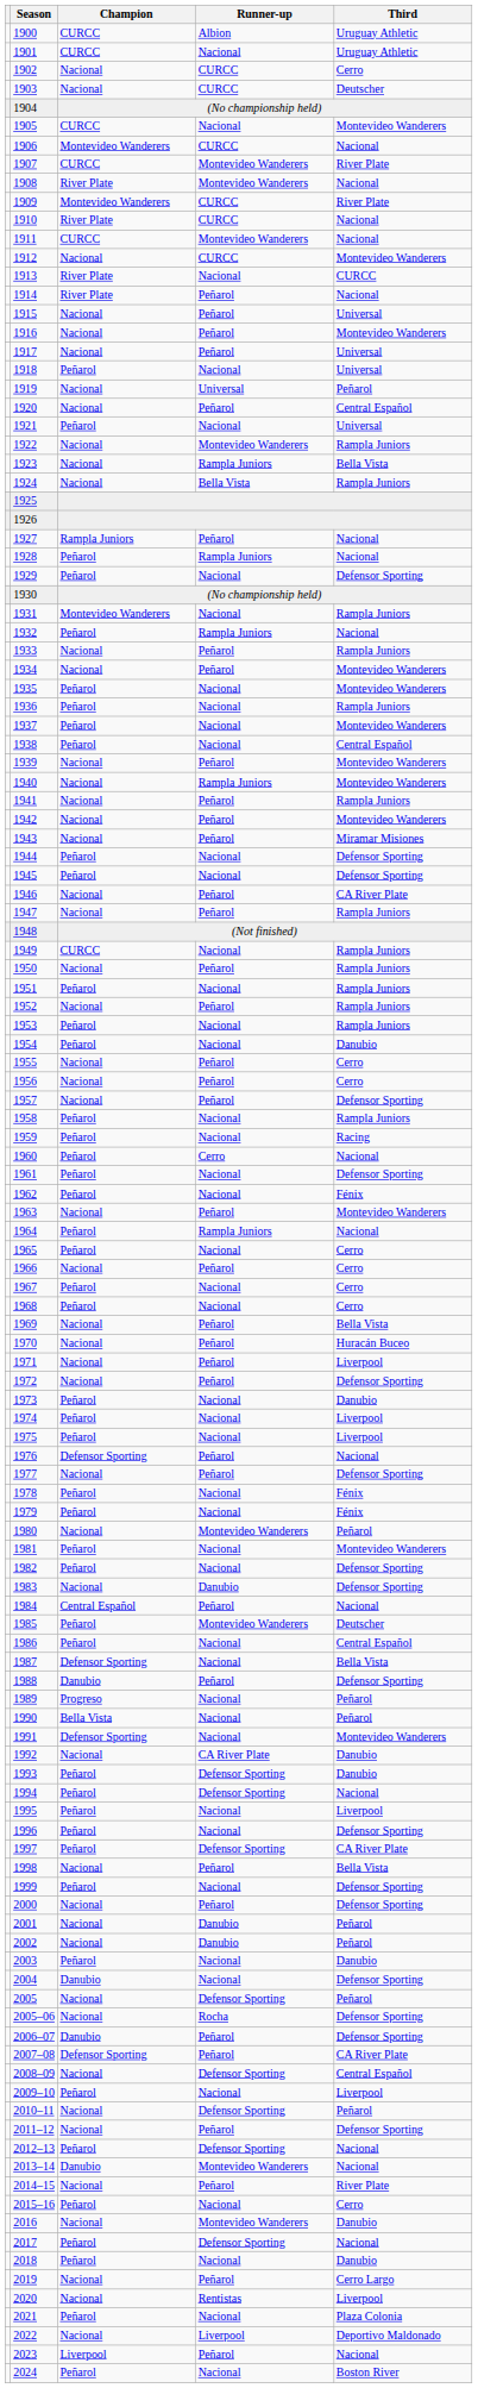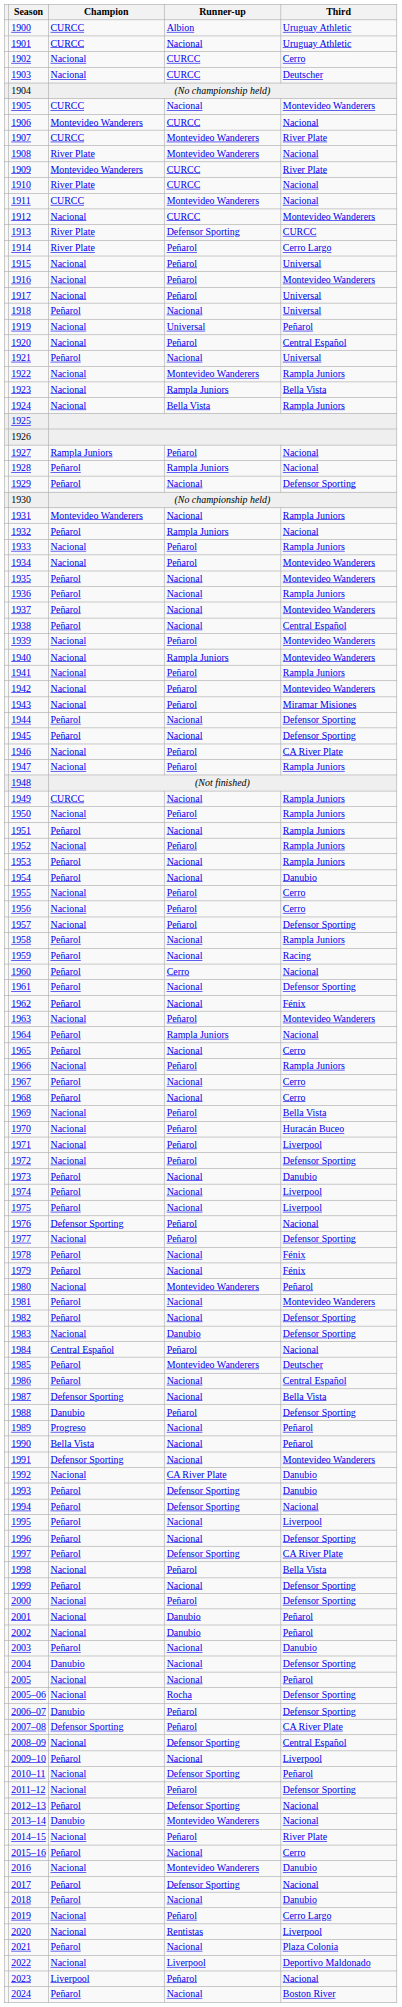 <table class="wikitable sortable">
 <tr>
 <th width= px></th>
 <th width= px>Season</th>
 <th width= 180px>Champion</th>
 <th width= 180px>Runner-up</th>
 <th width= 180px>Third</th>
 </tr>
 <tr>
 <td></td>
 <td><a href='#'>1900</a></td>
 <td><a href='#'>CURCC</a> </td>
 <td><a href='#'>Albion</a></td>
 <td><a href='#'>Uruguay Athletic</a></td>
 </tr>
 <tr>
 <td></td>
 <td><a href='#'>1901</a></td>
 <td><a href='#'>CURCC</a> </td>
 <td><a href='#'>Nacional</a></td>
 <td><a href='#'>Uruguay Athletic</a></td>
 </tr>
 <tr>
 <td></td>
 <td><a href='#'>1902</a></td>
 <td><a href='#'>Nacional</a> </td>
 <td><a href='#'>CURCC</a></td>
 <td><a href='#'>Cerro</a></td>
 </tr>
 <tr>
 <td></td>
 <td><a href='#'>1903</a></td>
 <td><a href='#'>Nacional</a> </td>
 <td><a href='#'>CURCC</a></td>
 <td><a href='#'>Deutscher</a></td>
 </tr>
 <tr bgcolor=#efefef>
 <td></td>
 <td>1904</td>
 <td colspan=3 align=center><em>(No championship held)</em></td>
 </tr>
 <tr>
 <td></td>
 <td><a href='#'>1905</a></td>
 <td><a href='#'>CURCC</a> </td>
 <td><a href='#'>Nacional</a></td>
 <td><a href='#'>Montevideo Wanderers</a></td>
 </tr>
 <tr>
 <td></td>
 <td><a href='#'>1906</a></td>
 <td><a href='#'>Montevideo Wanderers</a> </td>
 <td><a href='#'>CURCC</a></td>
 <td><a href='#'>Nacional</a></td>
 </tr>
 <tr>
 <td></td>
 <td><a href='#'>1907</a></td>
 <td><a href='#'>CURCC</a> </td>
 <td><a href='#'>Montevideo Wanderers</a></td>
 <td><a href='#'>River Plate</a></td>
 </tr>
 <tr>
 <td></td>
 <td><a href='#'>1908</a></td>
 <td><a href='#'>River Plate</a> </td>
 <td><a href='#'>Montevideo Wanderers</a></td>
 <td><a href='#'>Nacional</a></td>
 </tr>
 <tr>
 <td></td>
 <td><a href='#'>1909</a></td>
 <td><a href='#'>Montevideo Wanderers</a> </td>
 <td><a href='#'>CURCC</a></td>
 <td><a href='#'>River Plate</a></td>
 </tr>
 <tr>
 <td></td>
 <td><a href='#'>1910</a></td>
 <td><a href='#'>River Plate</a> </td>
 <td><a href='#'>CURCC</a></td>
 <td><a href='#'>Nacional</a></td>
 </tr>
 <tr>
 <td></td>
 <td><a href='#'>1911</a></td>
 <td><a href='#'>CURCC</a> </td>
 <td><a href='#'>Montevideo Wanderers</a></td>
 <td><a href='#'>Nacional</a></td>
 </tr>
 <tr>
 <td></td>
 <td><a href='#'>1912</a></td>
 <td><a href='#'>Nacional</a> </td>
 <td><a href='#'>CURCC</a></td>
 <td><a href='#'>Montevideo Wanderers</a></td>
 </tr>
 <tr>
 <td></td>
 <td><a href='#'>1913</a></td>
 <td><a href='#'>River Plate</a> </td>
-<td><a href='#'>Nacional</a></td>
+<td><a href='#'>Defensor Sporting</a></td>
 <td><a href='#'>CURCC</a></td>
 </tr>
 <tr>
 <td></td>
 <td><a href='#'>1914</a></td>
 <td><a href='#'>River Plate</a> </td>
 <td><a href='#'>Peñarol</a></td>
-<td><a href='#'>Nacional</a></td>
+<td><a href='#'>Cerro Largo</a></td>
 </tr>
 <tr>
 <td></td>
 <td><a href='#'>1915</a></td>
 <td><a href='#'>Nacional</a> </td>
 <td><a href='#'>Peñarol</a></td>
 <td><a href='#'>Universal</a></td>
 </tr>
 <tr>
 <td></td>
 <td><a href='#'>1916</a></td>
 <td><a href='#'>Nacional</a> </td>
 <td><a href='#'>Peñarol</a></td>
 <td><a href='#'>Montevideo Wanderers</a></td>
 </tr>
 <tr>
 <td></td>
 <td><a href='#'>1917</a></td>
 <td><a href='#'>Nacional</a> </td>
 <td><a href='#'>Peñarol</a></td>
 <td><a href='#'>Universal</a></td>
 </tr>
 <tr>
 <td></td>
 <td><a href='#'>1918</a></td>
 <td><a href='#'>Peñarol</a> </td>
 <td><a href='#'>Nacional</a></td>
 <td><a href='#'>Universal</a></td>
 </tr>
 <tr>
 <td></td>
 <td><a href='#'>1919</a></td>
 <td><a href='#'>Nacional</a> </td>
 <td><a href='#'>Universal</a></td>
 <td><a href='#'>Peñarol</a></td>
 </tr>
 <tr>
 <td></td>
 <td><a href='#'>1920</a></td>
 <td><a href='#'>Nacional</a> </td>
 <td><a href='#'>Peñarol</a></td>
 <td><a href='#'>Central Español</a></td>
 </tr>
 <tr>
 <td></td>
 <td><a href='#'>1921</a></td>
 <td><a href='#'>Peñarol</a> </td>
 <td><a href='#'>Nacional</a></td>
 <td><a href='#'>Universal</a></td>
 </tr>
 <tr>
 <td></td>
 <td><a href='#'>1922</a></td>
 <td><a href='#'>Nacional</a> </td>
 <td><a href='#'>Montevideo Wanderers</a></td>
 <td><a href='#'>Rampla Juniors</a></td>
 </tr>
 <tr>
 <td></td>
 <td><a href='#'>1923</a></td>
 <td><a href='#'>Nacional</a> </td>
 <td><a href='#'>Rampla Juniors</a></td>
 <td><a href='#'>Bella Vista</a></td>
 </tr>
 <tr>
 <td></td>
 <td><a href='#'>1924</a></td>
 <td><a href='#'>Nacional</a> </td>
 <td><a href='#'>Bella Vista</a></td>
 <td><a href='#'>Rampla Juniors</a></td>
 </tr>
 <tr bgcolor=#efefef>
 <td></td>
 <td><a href='#'>1925</a></td>
 <td colspan=4></td>
 </tr>
 <tr bgcolor=#efefef>
 <td></td>
 <td>1926</td>
 <td colspan=3></td>
 </tr>
 <tr>
 <td></td>
 <td><a href='#'>1927</a></td>
 <td><a href='#'>Rampla Juniors</a> </td>
 <td><a href='#'>Peñarol</a></td>
 <td><a href='#'>Nacional</a></td>
 </tr>
 <tr>
 <td></td>
 <td><a href='#'>1928</a></td>
 <td><a href='#'>Peñarol</a> </td>
 <td><a href='#'>Rampla Juniors</a></td>
 <td><a href='#'>Nacional</a></td>
 </tr>
 <tr>
 <td></td>
 <td><a href='#'>1929</a></td>
 <td><a href='#'>Peñarol</a> </td>
 <td><a href='#'>Nacional</a></td>
 <td><a href='#'>Defensor Sporting</a></td>
 </tr>
 <tr bgcolor=#efefef>
 <td></td>
 <td>1930</td>
 <td colspan=3 align=center><em>(No championship held)</em></td>
 </tr>
 <tr>
 <td></td>
 <td><a href='#'>1931</a></td>
 <td><a href='#'>Montevideo Wanderers</a> </td>
 <td><a href='#'>Nacional</a></td>
 <td><a href='#'>Rampla Juniors</a></td>
 </tr>
 <tr>
 <td></td>
 <td><a href='#'>1932</a></td>
 <td><a href='#'>Peñarol</a> </td>
 <td><a href='#'>Rampla Juniors</a></td>
 <td><a href='#'>Nacional</a></td>
 </tr>
 <tr>
 <td></td>
 <td><a href='#'>1933</a></td>
 <td><a href='#'>Nacional</a> </td>
 <td><a href='#'>Peñarol</a></td>
 <td><a href='#'>Rampla Juniors</a></td>
 </tr>
 <tr>
 <td></td>
 <td><a href='#'>1934</a></td>
 <td><a href='#'>Nacional</a> </td>
 <td><a href='#'>Peñarol</a></td>
 <td><a href='#'>Montevideo Wanderers</a></td>
 </tr>
 <tr>
 <td></td>
 <td><a href='#'>1935</a></td>
 <td><a href='#'>Peñarol</a> </td>
 <td><a href='#'>Nacional</a></td>
 <td><a href='#'>Montevideo Wanderers</a></td>
 </tr>
 <tr>
 <td></td>
 <td><a href='#'>1936</a></td>
 <td><a href='#'>Peñarol</a> </td>
 <td><a href='#'>Nacional</a></td>
 <td><a href='#'>Rampla Juniors</a></td>
 </tr>
 <tr>
 <td></td>
 <td><a href='#'>1937</a></td>
 <td><a href='#'>Peñarol</a> </td>
 <td><a href='#'>Nacional</a></td>
 <td><a href='#'>Montevideo Wanderers</a></td>
 </tr>
 <tr>
 <td></td>
 <td><a href='#'>1938</a></td>
 <td><a href='#'>Peñarol</a> </td>
 <td><a href='#'>Nacional</a></td>
 <td><a href='#'>Central Español</a></td>
 </tr>
 <tr>
 <td></td>
 <td><a href='#'>1939</a></td>
 <td><a href='#'>Nacional</a> </td>
 <td><a href='#'>Peñarol</a></td>
 <td><a href='#'>Montevideo Wanderers</a></td>
 </tr>
 <tr>
 <td></td>
 <td><a href='#'>1940</a></td>
 <td><a href='#'>Nacional</a> </td>
 <td><a href='#'>Rampla Juniors</a></td>
 <td><a href='#'>Montevideo Wanderers</a></td>
 </tr>
 <tr>
 <td></td>
 <td><a href='#'>1941</a></td>
 <td><a href='#'>Nacional</a> </td>
 <td><a href='#'>Peñarol</a></td>
 <td><a href='#'>Rampla Juniors</a></td>
 </tr>
 <tr>
 <td></td>
 <td><a href='#'>1942</a></td>
 <td><a href='#'>Nacional</a> </td>
 <td><a href='#'>Peñarol</a></td>
 <td><a href='#'>Montevideo Wanderers</a></td>
 </tr>
 <tr>
 <td></td>
 <td><a href='#'>1943</a></td>
 <td><a href='#'>Nacional</a> </td>
 <td><a href='#'>Peñarol</a></td>
 <td><a href='#'>Miramar Misiones</a></td>
 </tr>
 <tr>
 <td></td>
 <td><a href='#'>1944</a></td>
 <td><a href='#'>Peñarol</a> </td>
 <td><a href='#'>Nacional</a></td>
 <td><a href='#'>Defensor Sporting</a></td>
 </tr>
 <tr>
 <td></td>
 <td><a href='#'>1945</a></td>
 <td><a href='#'>Peñarol</a> </td>
 <td><a href='#'>Nacional</a></td>
 <td><a href='#'>Defensor Sporting</a></td>
 </tr>
 <tr>
 <td></td>
 <td><a href='#'>1946</a></td>
 <td><a href='#'>Nacional</a> </td>
 <td><a href='#'>Peñarol</a></td>
 <td><a href='#'>CA River Plate</a></td>
 </tr>
 <tr>
 <td></td>
 <td><a href='#'>1947</a></td>
 <td><a href='#'>Nacional</a> </td>
 <td><a href='#'>Peñarol</a></td>
 <td><a href='#'>Rampla Juniors</a></td>
 </tr>
 <tr bgcolor=#efefef>
 <td></td>
 <td><a href='#'>1948</a></td>
 <td colspan=3 align=center><em>(Not finished)</em></td>
 </tr>
 <tr>
 <td></td>
 <td><a href='#'>1949</a></td>
 <td><a href='#'>CURCC</a> </td>
 <td><a href='#'>Nacional</a></td>
 <td><a href='#'>Rampla Juniors</a></td>
 </tr>
 <tr>
 <td></td>
 <td><a href='#'>1950</a></td>
 <td><a href='#'>Nacional</a> </td>
 <td><a href='#'>Peñarol</a></td>
 <td><a href='#'>Rampla Juniors</a></td>
 </tr>
 <tr>
 <td></td>
 <td><a href='#'>1951</a></td>
 <td><a href='#'>Peñarol</a> </td>
 <td><a href='#'>Nacional</a></td>
 <td><a href='#'>Rampla Juniors</a></td>
 </tr>
 <tr>
 <td></td>
 <td><a href='#'>1952</a></td>
 <td><a href='#'>Nacional</a> </td>
 <td><a href='#'>Peñarol</a></td>
 <td><a href='#'>Rampla Juniors</a></td>
 </tr>
 <tr>
 <td></td>
 <td><a href='#'>1953</a></td>
 <td><a href='#'>Peñarol</a> </td>
 <td><a href='#'>Nacional</a></td>
 <td><a href='#'>Rampla Juniors</a></td>
 </tr>
 <tr>
 <td></td>
 <td><a href='#'>1954</a></td>
 <td><a href='#'>Peñarol</a> </td>
 <td><a href='#'>Nacional</a></td>
 <td><a href='#'>Danubio</a></td>
 </tr>
 <tr>
 <td></td>
 <td><a href='#'>1955</a></td>
 <td><a href='#'>Nacional</a> </td>
 <td><a href='#'>Peñarol</a></td>
 <td><a href='#'>Cerro</a></td>
 </tr>
 <tr>
 <td></td>
 <td><a href='#'>1956</a></td>
 <td><a href='#'>Nacional</a> </td>
 <td><a href='#'>Peñarol</a></td>
 <td><a href='#'>Cerro</a></td>
 </tr>
 <tr>
 <td></td>
 <td><a href='#'>1957</a></td>
 <td><a href='#'>Nacional</a> </td>
 <td><a href='#'>Peñarol</a></td>
 <td><a href='#'>Defensor Sporting</a></td>
 </tr>
 <tr>
 <td></td>
 <td><a href='#'>1958</a></td>
 <td><a href='#'>Peñarol</a> </td>
 <td><a href='#'>Nacional</a></td>
 <td><a href='#'>Rampla Juniors</a></td>
 </tr>
 <tr>
 <td></td>
 <td><a href='#'>1959</a></td>
 <td><a href='#'>Peñarol</a> </td>
 <td><a href='#'>Nacional</a></td>
 <td><a href='#'>Racing</a></td>
 </tr>
 <tr>
 <td></td>
 <td><a href='#'>1960</a></td>
 <td><a href='#'>Peñarol</a> </td>
 <td><a href='#'>Cerro</a></td>
 <td><a href='#'>Nacional</a></td>
 </tr>
 <tr>
 <td></td>
 <td><a href='#'>1961</a></td>
 <td><a href='#'>Peñarol</a> </td>
 <td><a href='#'>Nacional</a></td>
 <td><a href='#'>Defensor Sporting</a></td>
 </tr>
 <tr>
 <td></td>
 <td><a href='#'>1962</a></td>
 <td><a href='#'>Peñarol</a> </td>
 <td><a href='#'>Nacional</a></td>
 <td><a href='#'>Fénix</a></td>
 </tr>
 <tr>
 <td></td>
 <td><a href='#'>1963</a></td>
 <td><a href='#'>Nacional</a> </td>
 <td><a href='#'>Peñarol</a></td>
 <td><a href='#'>Montevideo Wanderers</a></td>
 </tr>
 <tr>
 <td></td>
 <td><a href='#'>1964</a></td>
 <td><a href='#'>Peñarol</a> </td>
 <td><a href='#'>Rampla Juniors</a></td>
 <td><a href='#'>Nacional</a></td>
 </tr>
 <tr>
 <td></td>
 <td><a href='#'>1965</a></td>
 <td><a href='#'>Peñarol</a> </td>
 <td><a href='#'>Nacional</a></td>
 <td><a href='#'>Cerro</a></td>
 </tr>
 <tr>
 <td></td>
 <td><a href='#'>1966</a></td>
 <td><a href='#'>Nacional</a> </td>
 <td><a href='#'>Peñarol</a></td>
-<td><a href='#'>Cerro</a></td>
+<td><a href='#'>Rampla Juniors</a></td>
 </tr>
 <tr>
 <td></td>
 <td><a href='#'>1967</a></td>
 <td><a href='#'>Peñarol</a> </td>
 <td><a href='#'>Nacional</a></td>
 <td><a href='#'>Cerro</a></td>
 </tr>
 <tr>
 <td></td>
 <td><a href='#'>1968</a></td>
 <td><a href='#'>Peñarol</a> </td>
 <td><a href='#'>Nacional</a></td>
 <td><a href='#'>Cerro</a></td>
 </tr>
 <tr>
 <td></td>
 <td><a href='#'>1969</a></td>
 <td><a href='#'>Nacional</a> </td>
 <td><a href='#'>Peñarol</a></td>
 <td><a href='#'>Bella Vista</a></td>
 </tr>
 <tr>
 <td></td>
 <td><a href='#'>1970</a></td>
 <td><a href='#'>Nacional</a> </td>
 <td><a href='#'>Peñarol</a></td>
 <td><a href='#'>Huracán Buceo</a></td>
 </tr>
 <tr>
 <td></td>
 <td><a href='#'>1971</a></td>
 <td><a href='#'>Nacional</a> </td>
 <td><a href='#'>Peñarol</a></td>
 <td><a href='#'>Liverpool</a></td>
 </tr>
 <tr>
 <td></td>
 <td><a href='#'>1972</a></td>
 <td><a href='#'>Nacional</a> </td>
 <td><a href='#'>Peñarol</a></td>
 <td><a href='#'>Defensor Sporting</a></td>
 </tr>
 <tr>
 <td></td>
 <td><a href='#'>1973</a></td>
 <td><a href='#'>Peñarol</a> </td>
 <td><a href='#'>Nacional</a></td>
 <td><a href='#'>Danubio</a></td>
 </tr>
 <tr>
 <td></td>
 <td><a href='#'>1974</a></td>
 <td><a href='#'>Peñarol</a> </td>
 <td><a href='#'>Nacional</a></td>
 <td><a href='#'>Liverpool</a></td>
 </tr>
 <tr>
 <td></td>
 <td><a href='#'>1975</a></td>
 <td><a href='#'>Peñarol</a> </td>
 <td><a href='#'>Nacional</a></td>
 <td><a href='#'>Liverpool</a></td>
 </tr>
 <tr>
 <td></td>
 <td><a href='#'>1976</a></td>
 <td><a href='#'>Defensor Sporting</a> </td>
 <td><a href='#'>Peñarol</a></td>
 <td><a href='#'>Nacional</a></td>
 </tr>
 <tr>
 <td></td>
 <td><a href='#'>1977</a></td>
 <td><a href='#'>Nacional</a> </td>
 <td><a href='#'>Peñarol</a></td>
 <td><a href='#'>Defensor Sporting</a></td>
 </tr>
 <tr>
 <td></td>
 <td><a href='#'>1978</a></td>
 <td><a href='#'>Peñarol</a> </td>
 <td><a href='#'>Nacional</a></td>
 <td><a href='#'>Fénix</a></td>
 </tr>
 <tr>
 <td></td>
 <td><a href='#'>1979</a></td>
 <td><a href='#'>Peñarol</a> </td>
 <td><a href='#'>Nacional</a></td>
 <td><a href='#'>Fénix</a></td>
 </tr>
 <tr>
 <td></td>
 <td><a href='#'>1980</a></td>
 <td><a href='#'>Nacional</a> </td>
 <td><a href='#'>Montevideo Wanderers</a></td>
 <td><a href='#'>Peñarol</a></td>
 </tr>
 <tr>
 <td></td>
 <td><a href='#'>1981</a></td>
 <td><a href='#'>Peñarol</a> </td>
 <td><a href='#'>Nacional</a></td>
 <td><a href='#'>Montevideo Wanderers</a></td>
 </tr>
 <tr>
 <td></td>
 <td><a href='#'>1982</a></td>
 <td><a href='#'>Peñarol</a> </td>
 <td><a href='#'>Nacional</a></td>
 <td><a href='#'>Defensor Sporting</a></td>
 </tr>
 <tr>
 <td></td>
 <td><a href='#'>1983</a></td>
 <td><a href='#'>Nacional</a> </td>
 <td><a href='#'>Danubio</a></td>
 <td><a href='#'>Defensor Sporting</a></td>
 </tr>
 <tr>
 <td></td>
 <td><a href='#'>1984</a></td>
 <td><a href='#'>Central Español</a> </td>
 <td><a href='#'>Peñarol</a></td>
 <td><a href='#'>Nacional</a></td>
 </tr>
 <tr>
 <td></td>
 <td><a href='#'>1985</a></td>
 <td><a href='#'>Peñarol</a> </td>
 <td><a href='#'>Montevideo Wanderers</a></td>
 <td><a href='#'>Deutscher</a></td>
 </tr>
 <tr>
 <td></td>
 <td><a href='#'>1986</a></td>
 <td><a href='#'>Peñarol</a> </td>
 <td><a href='#'>Nacional</a></td>
 <td><a href='#'>Central Español</a></td>
 </tr>
 <tr>
 <td></td>
 <td><a href='#'>1987</a></td>
 <td><a href='#'>Defensor Sporting</a> </td>
 <td><a href='#'>Nacional</a></td>
 <td><a href='#'>Bella Vista</a></td>
 </tr>
 <tr>
 <td></td>
 <td><a href='#'>1988</a></td>
 <td><a href='#'>Danubio</a> </td>
 <td><a href='#'>Peñarol</a></td>
 <td><a href='#'>Defensor Sporting</a></td>
 </tr>
 <tr>
 <td></td>
 <td><a href='#'>1989</a></td>
 <td><a href='#'>Progreso</a> </td>
 <td><a href='#'>Nacional</a></td>
 <td><a href='#'>Peñarol</a></td>
 </tr>
 <tr>
 <td></td>
 <td><a href='#'>1990</a></td>
 <td><a href='#'>Bella Vista</a> </td>
 <td><a href='#'>Nacional</a></td>
 <td><a href='#'>Peñarol</a></td>
 </tr>
 <tr>
 <td></td>
 <td><a href='#'>1991</a></td>
 <td><a href='#'>Defensor Sporting</a> </td>
 <td><a href='#'>Nacional</a></td>
 <td><a href='#'>Montevideo Wanderers</a></td>
 </tr>
 <tr>
 <td></td>
 <td><a href='#'>1992</a></td>
 <td><a href='#'>Nacional</a> </td>
 <td><a href='#'>CA River Plate</a></td>
 <td><a href='#'>Danubio</a></td>
 </tr>
 <tr>
 <td></td>
 <td><a href='#'>1993</a></td>
 <td><a href='#'>Peñarol</a> </td>
 <td><a href='#'>Defensor Sporting</a></td>
 <td><a href='#'>Danubio</a></td>
 </tr>
 <tr>
 <td></td>
 <td><a href='#'>1994</a></td>
 <td><a href='#'>Peñarol</a> </td>
 <td><a href='#'>Defensor Sporting</a></td>
 <td><a href='#'>Nacional</a></td>
 </tr>
 <tr>
 <td></td>
 <td><a href='#'>1995</a></td>
 <td><a href='#'>Peñarol</a> </td>
 <td><a href='#'>Nacional</a></td>
 <td><a href='#'>Liverpool</a></td>
 </tr>
 <tr>
 <td></td>
 <td><a href='#'>1996</a></td>
 <td><a href='#'>Peñarol</a> </td>
 <td><a href='#'>Nacional</a></td>
 <td><a href='#'>Defensor Sporting</a></td>
 </tr>
 <tr>
 <td></td>
 <td><a href='#'>1997</a></td>
 <td><a href='#'>Peñarol</a> </td>
 <td><a href='#'>Defensor Sporting</a></td>
 <td><a href='#'>CA River Plate</a></td>
 </tr>
 <tr>
 <td></td>
 <td><a href='#'>1998</a></td>
 <td><a href='#'>Nacional</a> </td>
 <td><a href='#'>Peñarol</a></td>
 <td><a href='#'>Bella Vista</a></td>
 </tr>
 <tr>
 <td></td>
 <td><a href='#'>1999</a></td>
 <td><a href='#'>Peñarol</a> </td>
 <td><a href='#'>Nacional</a></td>
 <td><a href='#'>Defensor Sporting</a></td>
 </tr>
 <tr>
 <td></td>
 <td><a href='#'>2000</a></td>
 <td><a href='#'>Nacional</a> </td>
 <td><a href='#'>Peñarol</a></td>
 <td><a href='#'>Defensor Sporting</a></td>
 </tr>
 <tr>
 <td></td>
 <td><a href='#'>2001</a></td>
 <td><a href='#'>Nacional</a> </td>
 <td><a href='#'>Danubio</a></td>
 <td><a href='#'>Peñarol</a></td>
 </tr>
 <tr>
 <td></td>
 <td><a href='#'>2002</a></td>
 <td><a href='#'>Nacional</a> </td>
 <td><a href='#'>Danubio</a></td>
 <td><a href='#'>Peñarol</a></td>
 </tr>
 <tr>
 <td></td>
 <td><a href='#'>2003</a></td>
 <td><a href='#'>Peñarol</a> </td>
 <td><a href='#'>Nacional</a></td>
 <td><a href='#'>Danubio</a></td>
 </tr>
 <tr>
 <td></td>
 <td><a href='#'>2004</a></td>
 <td><a href='#'>Danubio</a> </td>
 <td><a href='#'>Nacional</a></td>
 <td><a href='#'>Defensor Sporting</a></td>
 </tr>
 <tr>
 <td></td>
 <td><a href='#'>2005</a></td>
 <td><a href='#'>Nacional</a> </td>
-<td><a href='#'>Defensor Sporting</a></td>
+<td><a href='#'>Nacional</a></td>
 <td><a href='#'>Peñarol</a></td>
 </tr>
 <tr>
 <td></td>
 <td><a href='#'>2005–06</a></td>
 <td><a href='#'>Nacional</a> </td>
 <td><a href='#'>Rocha</a></td>
 <td><a href='#'>Defensor Sporting</a></td>
 </tr>
 <tr>
 <td></td>
 <td><a href='#'>2006–07</a></td>
 <td><a href='#'>Danubio</a> </td>
 <td><a href='#'>Peñarol</a></td>
 <td><a href='#'>Defensor Sporting</a></td>
 </tr>
 <tr>
 <td></td>
 <td><a href='#'>2007–08</a></td>
 <td><a href='#'>Defensor Sporting</a> </td>
 <td><a href='#'>Peñarol</a></td>
 <td><a href='#'>CA River Plate</a></td>
 </tr>
 <tr>
 <td></td>
 <td><a href='#'>2008–09</a></td>
 <td><a href='#'>Nacional</a> </td>
 <td><a href='#'>Defensor Sporting</a></td>
 <td><a href='#'>Central Español</a></td>
 </tr>
 <tr>
 <td></td>
 <td><a href='#'>2009–10</a></td>
 <td><a href='#'>Peñarol</a> </td>
 <td><a href='#'>Nacional</a></td>
 <td><a href='#'>Liverpool</a></td>
 </tr>
 <tr>
 <td></td>
 <td><a href='#'>2010–11</a></td>
 <td><a href='#'>Nacional</a> </td>
 <td><a href='#'>Defensor Sporting</a></td>
 <td><a href='#'>Peñarol</a></td>
 </tr>
 <tr>
 <td></td>
 <td><a href='#'>2011–12</a></td>
 <td><a href='#'>Nacional</a> </td>
 <td><a href='#'>Peñarol</a></td>
 <td><a href='#'>Defensor Sporting</a></td>
 </tr>
 <tr>
 <td></td>
 <td><a href='#'>2012–13</a></td>
 <td><a href='#'>Peñarol</a> </td>
 <td><a href='#'>Defensor Sporting</a></td>
 <td><a href='#'>Nacional</a></td>
 </tr>
 <tr>
 <td></td>
 <td><a href='#'>2013–14</a></td>
 <td><a href='#'>Danubio</a> </td>
 <td><a href='#'>Montevideo Wanderers</a></td>
 <td><a href='#'>Nacional</a></td>
 </tr>
 <tr>
 <td></td>
 <td><a href='#'>2014–15</a></td>
 <td><a href='#'>Nacional</a> </td>
 <td><a href='#'>Peñarol</a></td>
 <td><a href='#'>River Plate</a></td>
 </tr>
 <tr>
 <td></td>
 <td><a href='#'>2015–16</a></td>
 <td><a href='#'>Peñarol</a> </td>
 <td><a href='#'>Nacional</a></td>
 <td><a href='#'>Cerro</a></td>
 </tr>
 <tr>
 <td></td>
 <td><a href='#'>2016</a></td>
 <td><a href='#'>Nacional</a> </td>
 <td><a href='#'>Montevideo Wanderers</a></td>
 <td><a href='#'>Danubio</a></td>
 </tr>
 <tr>
 <td></td>
 <td><a href='#'>2017</a></td>
 <td><a href='#'>Peñarol</a> </td>
 <td><a href='#'>Defensor Sporting</a></td>
 <td><a href='#'>Nacional</a></td>
 </tr>
 <tr>
 <td></td>
 <td><a href='#'>2018</a></td>
 <td><a href='#'>Peñarol</a> </td>
 <td><a href='#'>Nacional</a></td>
 <td><a href='#'>Danubio</a></td>
 </tr>
 <tr>
 <td></td>
 <td><a href='#'>2019</a></td>
 <td><a href='#'>Nacional</a> </td>
 <td><a href='#'>Peñarol</a></td>
 <td><a href='#'>Cerro Largo</a></td>
 </tr>
 <tr>
 <td></td>
 <td><a href='#'>2020</a></td>
 <td><a href='#'>Nacional</a> </td>
 <td><a href='#'>Rentistas</a></td>
 <td><a href='#'>Liverpool</a></td>
 </tr>
 <tr>
 <td></td>
 <td><a href='#'>2021</a></td>
 <td><a href='#'>Peñarol</a> </td>
 <td><a href='#'>Nacional</a></td>
 <td><a href='#'>Plaza Colonia</a></td>
 </tr>
 <tr>
 <td></td>
 <td><a href='#'>2022</a></td>
 <td><a href='#'>Nacional</a> </td>
 <td><a href='#'>Liverpool</a></td>
 <td><a href='#'>Deportivo Maldonado</a></td>
 </tr>
 <tr>
 <td></td>
 <td><a href='#'>2023</a></td>
 <td><a href='#'>Liverpool</a> </td>
 <td><a href='#'>Peñarol</a></td>
 <td><a href='#'>Nacional</a></td>
 </tr>
 <tr>
 <td></td>
 <td><a href='#'>2024</a></td>
 <td><a href='#'>Peñarol</a> </td>
 <td><a href='#'>Nacional</a></td>
 <td><a href='#'>Boston River</a></td>
 </tr>
 </table>
